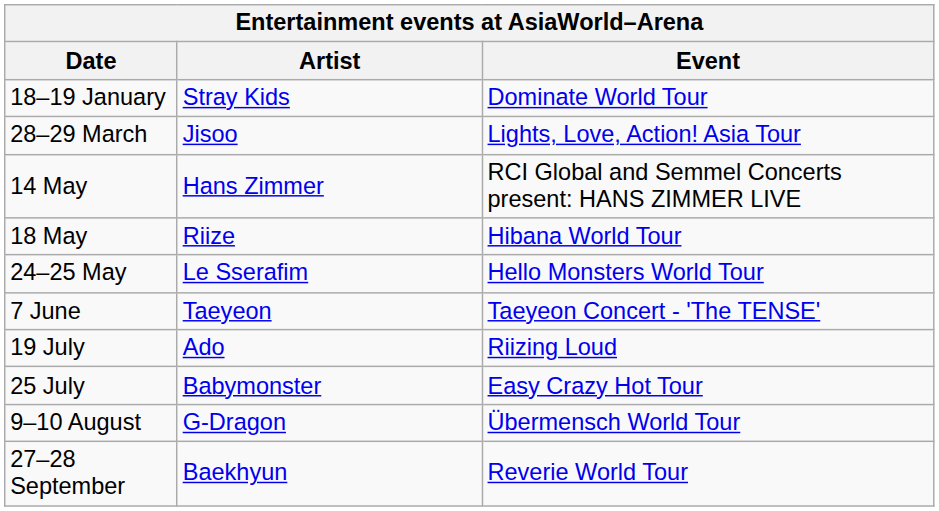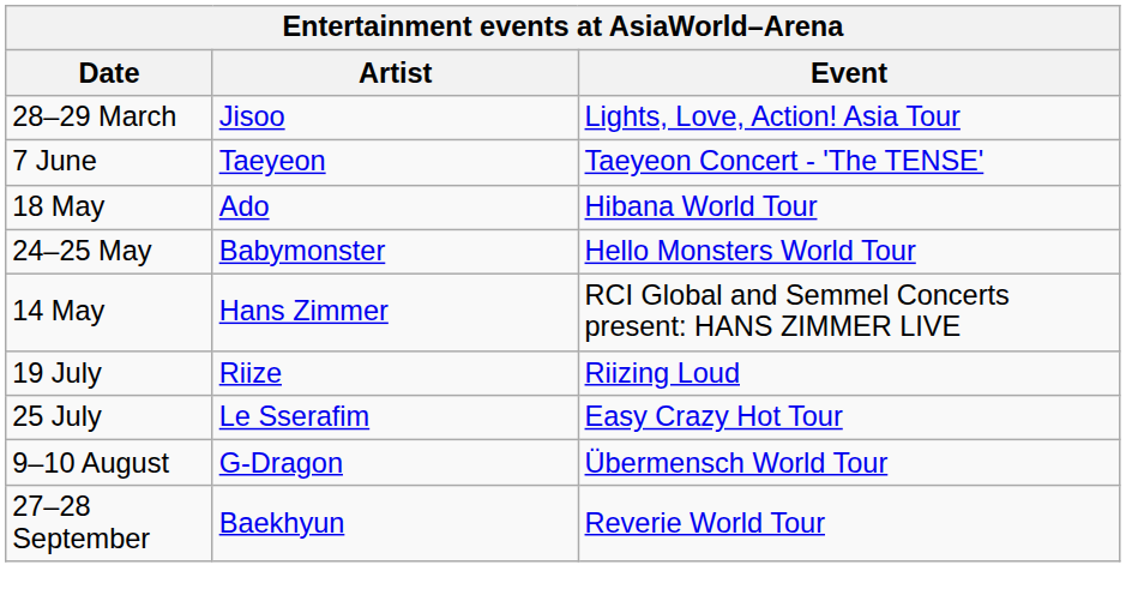 <table class="wikitable">
 <tr>
 <th colspan="3">Entertainment events at AsiaWorld–Arena</th>
 </tr>
 <tr>
 <th width=110>Date</th>
 <th width=200>Artist</th>
 <th width=300>Event</th>
 </tr>
 <tr>
-<td>18–19 January</td>
-<td><a href='#'>Stray Kids</a></td>
-<td><a href='#'>Dominate World Tour</a></td>
-</tr>
-<tr>
 <td>28–29 March</td>
 <td><a href='#'>Jisoo</a></td>
 <td><a href='#'>Lights, Love, Action! Asia Tour</a></td>
+</tr>
+<tr>
+<td>7 June</td>
+<td><a href='#'>Taeyeon</a></td>
+<td><a href='#'>Taeyeon Concert - 'The TENSE'</a></td>
+</tr>
+<tr>
+<td>18 May</td>
+<td><a href='#'>Ado</a></td>
+<td><a href='#'>Hibana World Tour</a></td>
+</tr>
+<tr>
+<td>24–25 May</td>
+<td><a href='#'>Babymonster</a></td>
+<td><a href='#'>Hello Monsters World Tour</a></td>
 </tr>
 <tr>
 <td>14 May</td>
 <td><a href='#'>Hans Zimmer</a></td>
 <td>RCI Global and Semmel Concerts present: HANS ZIMMER LIVE</td>
 </tr>
 <tr>
-<td>18 May</td>
+<td>19 July</td>
 <td><a href='#'>Riize</a></td>
-<td><a href='#'>Hibana World Tour</a></td>
-</tr>
-<tr>
-<td>24–25 May</td>
-<td><a href='#'>Le Sserafim</a></td>
-<td><a href='#'>Hello Monsters World Tour</a></td>
-</tr>
-<tr>
-<td>7 June</td>
-<td><a href='#'>Taeyeon</a></td>
-<td><a href='#'>Taeyeon Concert - 'The TENSE'</a></td>
-</tr>
-<tr>
-<td>19 July</td>
-<td><a href='#'>Ado</a></td>
 <td><a href='#'>Riizing Loud</a></td>
 </tr>
 <tr>
 <td>25 July</td>
-<td><a href='#'>Babymonster</a></td>
+<td><a href='#'>Le Sserafim</a></td>
 <td><a href='#'>Easy Crazy Hot Tour</a></td>
 </tr>
 <tr>
 <td>9–10 August</td>
 <td><a href='#'>G-Dragon</a></td>
 <td><a href='#'>Übermensch World Tour</a></td>
 </tr>
 <tr>
 <td>27–28 September</td>
 <td><a href='#'>Baekhyun</a></td>
 <td><a href='#'>Reverie World Tour</a></td>
 </tr>
 </table>
